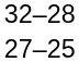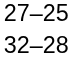 <table style="text-align:center">
 <tr>
 <th width=200></th>
 <th width=100></th>
 <th width=200></th>
 </tr>
 <tr>
 <td align=right><strong></strong></td>
-<td>32–28</td>
+<td>27–25</td>
 <td align=left></td>
 </tr>
 <tr>
 <td align=right><strong></strong></td>
-<td>27–25</td>
+<td>32–28</td>
 <td align=left></td>
 </tr>
 <tr>
 </tr>
 </table>
